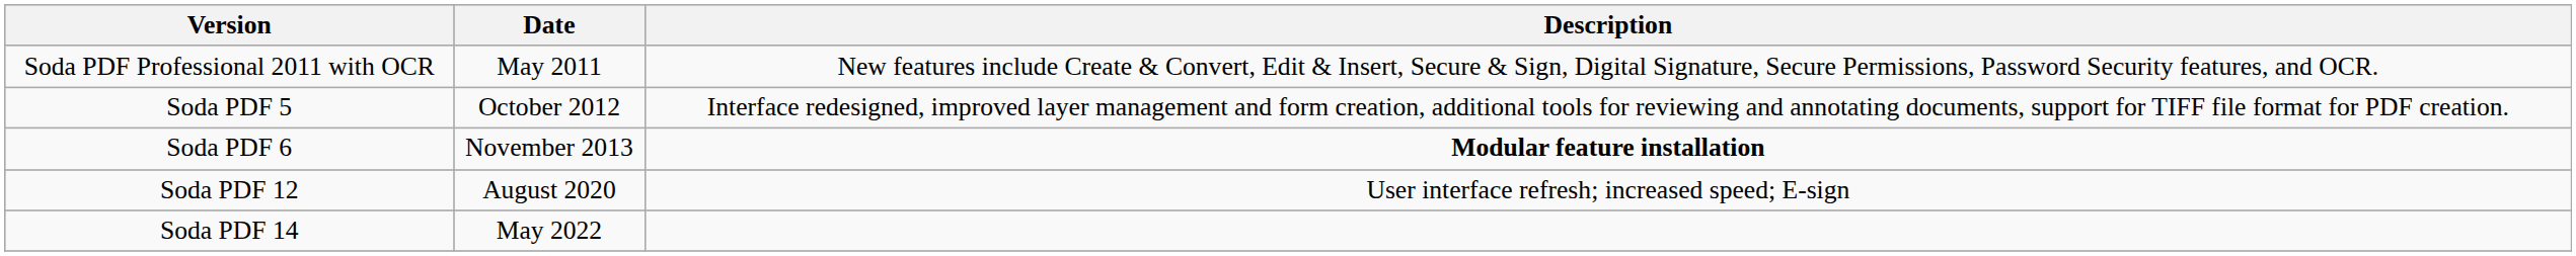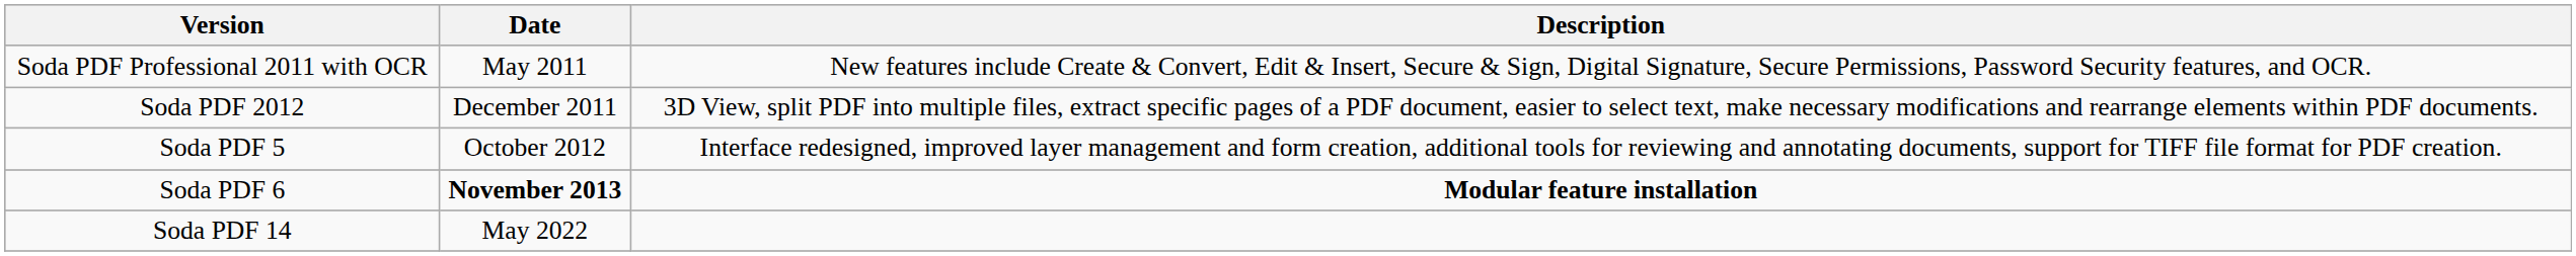 <table style="text-align:center; width:100%" class="wikitable">
 <tr>
 <th>Version</th>
 <th>Date</th>
 <th>Description</th>
 </tr>
 <tr>
 <td>Soda PDF Professional 2011 with OCR</td>
 <td>May 2011</td>
 <td>New features include Create & Convert, Edit & Insert, Secure & Sign, Digital Signature, Secure Permissions, Password Security features, and OCR.</td>
 </tr>
 <tr>
+<td>Soda PDF 2012</td>
+<td>December 2011</td>
+<td>3D View, split PDF into multiple files, extract specific pages of a PDF document, easier to select text, make necessary modifications and rearrange elements within PDF documents.</td>
+</tr>
+<tr>
 <td>Soda PDF 5</td>
 <td>October 2012</td>
 <td>Interface redesigned, improved layer management and form creation, additional tools for reviewing and annotating documents, support for TIFF file format for PDF creation.</td>
 </tr>
 <tr>
 <td>Soda PDF 6</td>
-<td>November 2013</td>
+<td><strong>November 2013</strong></td>
 <td><strong>Modular feature installation</strong></td>
-</tr>
-<tr>
-<td>Soda PDF 12</td>
-<td>August 2020</td>
-<td>User interface refresh; increased speed; E-sign</td>
 </tr>
 <tr>
 <td>Soda PDF 14</td>
 <td>May 2022</td>
 <td></td>
 </tr>
 </table>
